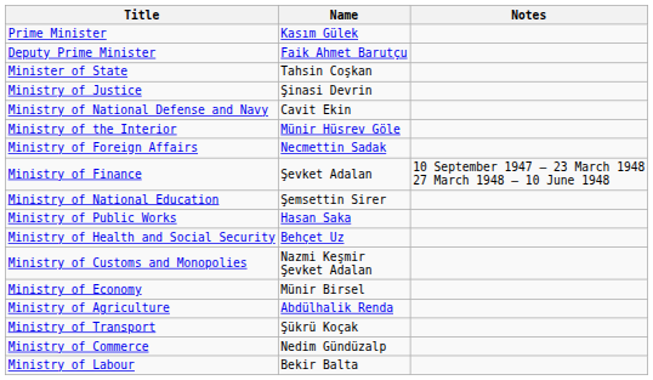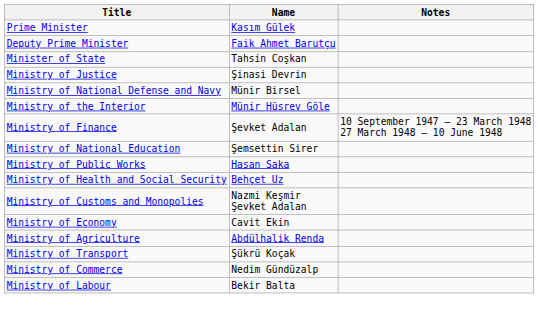 <table class="wikitable">
 <tr>
 <th>Title</th>
 <th>Name</th>
 <th>Notes</th>
 </tr>
 <tr>
 <td><a href='#'>Prime Minister</a></td>
 <td><a href='#'>Kasım Gülek</a></td>
 <td></td>
 </tr>
 <tr>
 <td><a href='#'>Deputy Prime Minister</a></td>
 <td><a href='#'>Faik Ahmet Barutçu</a></td>
 <td></td>
 </tr>
 <tr>
 <td><a href='#'>Minister of State</a></td>
 <td>Tahsin Coşkan</td>
 <td></td>
 </tr>
 <tr>
 <td><a href='#'>Ministry of Justice</a></td>
 <td>Şinasi Devrin</td>
 <td></td>
 </tr>
 <tr>
 <td><a href='#'>Ministry of National Defense and Navy</a></td>
-<td>Cavit Ekin</td>
+<td>Münir Birsel</td>
 <td></td>
 </tr>
 <tr>
 <td><a href='#'>Ministry of the Interior</a></td>
 <td><a href='#'>Münir Hüsrev Göle</a></td>
-<td></td>
-</tr>
-<tr>
-<td><a href='#'>Ministry of Foreign Affairs</a></td>
-<td><a href='#'>Necmettin Sadak</a></td>
 <td></td>
 </tr>
 <tr>
 <td><a href='#'>Ministry of Finance</a></td>
 <td>Şevket Adalan</td>
 <td>10 September 1947 – 23 March 1948<br>27 March 1948 – 10 June 1948</td>
 </tr>
 <tr>
 <td><a href='#'>Ministry of National Education</a></td>
 <td>Şemsettin Sirer</td>
 <td></td>
 </tr>
 <tr>
 <td><a href='#'>Ministry of Public Works</a></td>
 <td><a href='#'>Hasan Saka</a></td>
 <td></td>
 </tr>
 <tr>
 <td><a href='#'>Ministry of Health and Social Security</a></td>
 <td><a href='#'>Behçet Uz</a></td>
 <td></td>
 </tr>
 <tr>
 <td><a href='#'>Ministry of Customs and Monopolies</a></td>
 <td>Nazmi Keşmir<br>Şevket Adalan</td>
 <td></td>
 </tr>
 <tr>
 <td><a href='#'>Ministry of Economy</a></td>
-<td>Münir Birsel</td>
+<td>Cavit Ekin</td>
 <td></td>
 </tr>
 <tr>
 <td><a href='#'>Ministry of Agriculture</a></td>
 <td><a href='#'>Abdülhalik Renda</a></td>
 <td></td>
 </tr>
 <tr>
 <td><a href='#'>Ministry of Transport</a></td>
 <td>Şükrü Koçak</td>
 <td></td>
 </tr>
 <tr>
 <td><a href='#'>Ministry of Commerce</a></td>
 <td>Nedim Gündüzalp</td>
 <td></td>
 </tr>
 <tr>
 <td><a href='#'>Ministry of Labour</a></td>
 <td>Bekir Balta</td>
 <td></td>
 </tr>
 </table>
